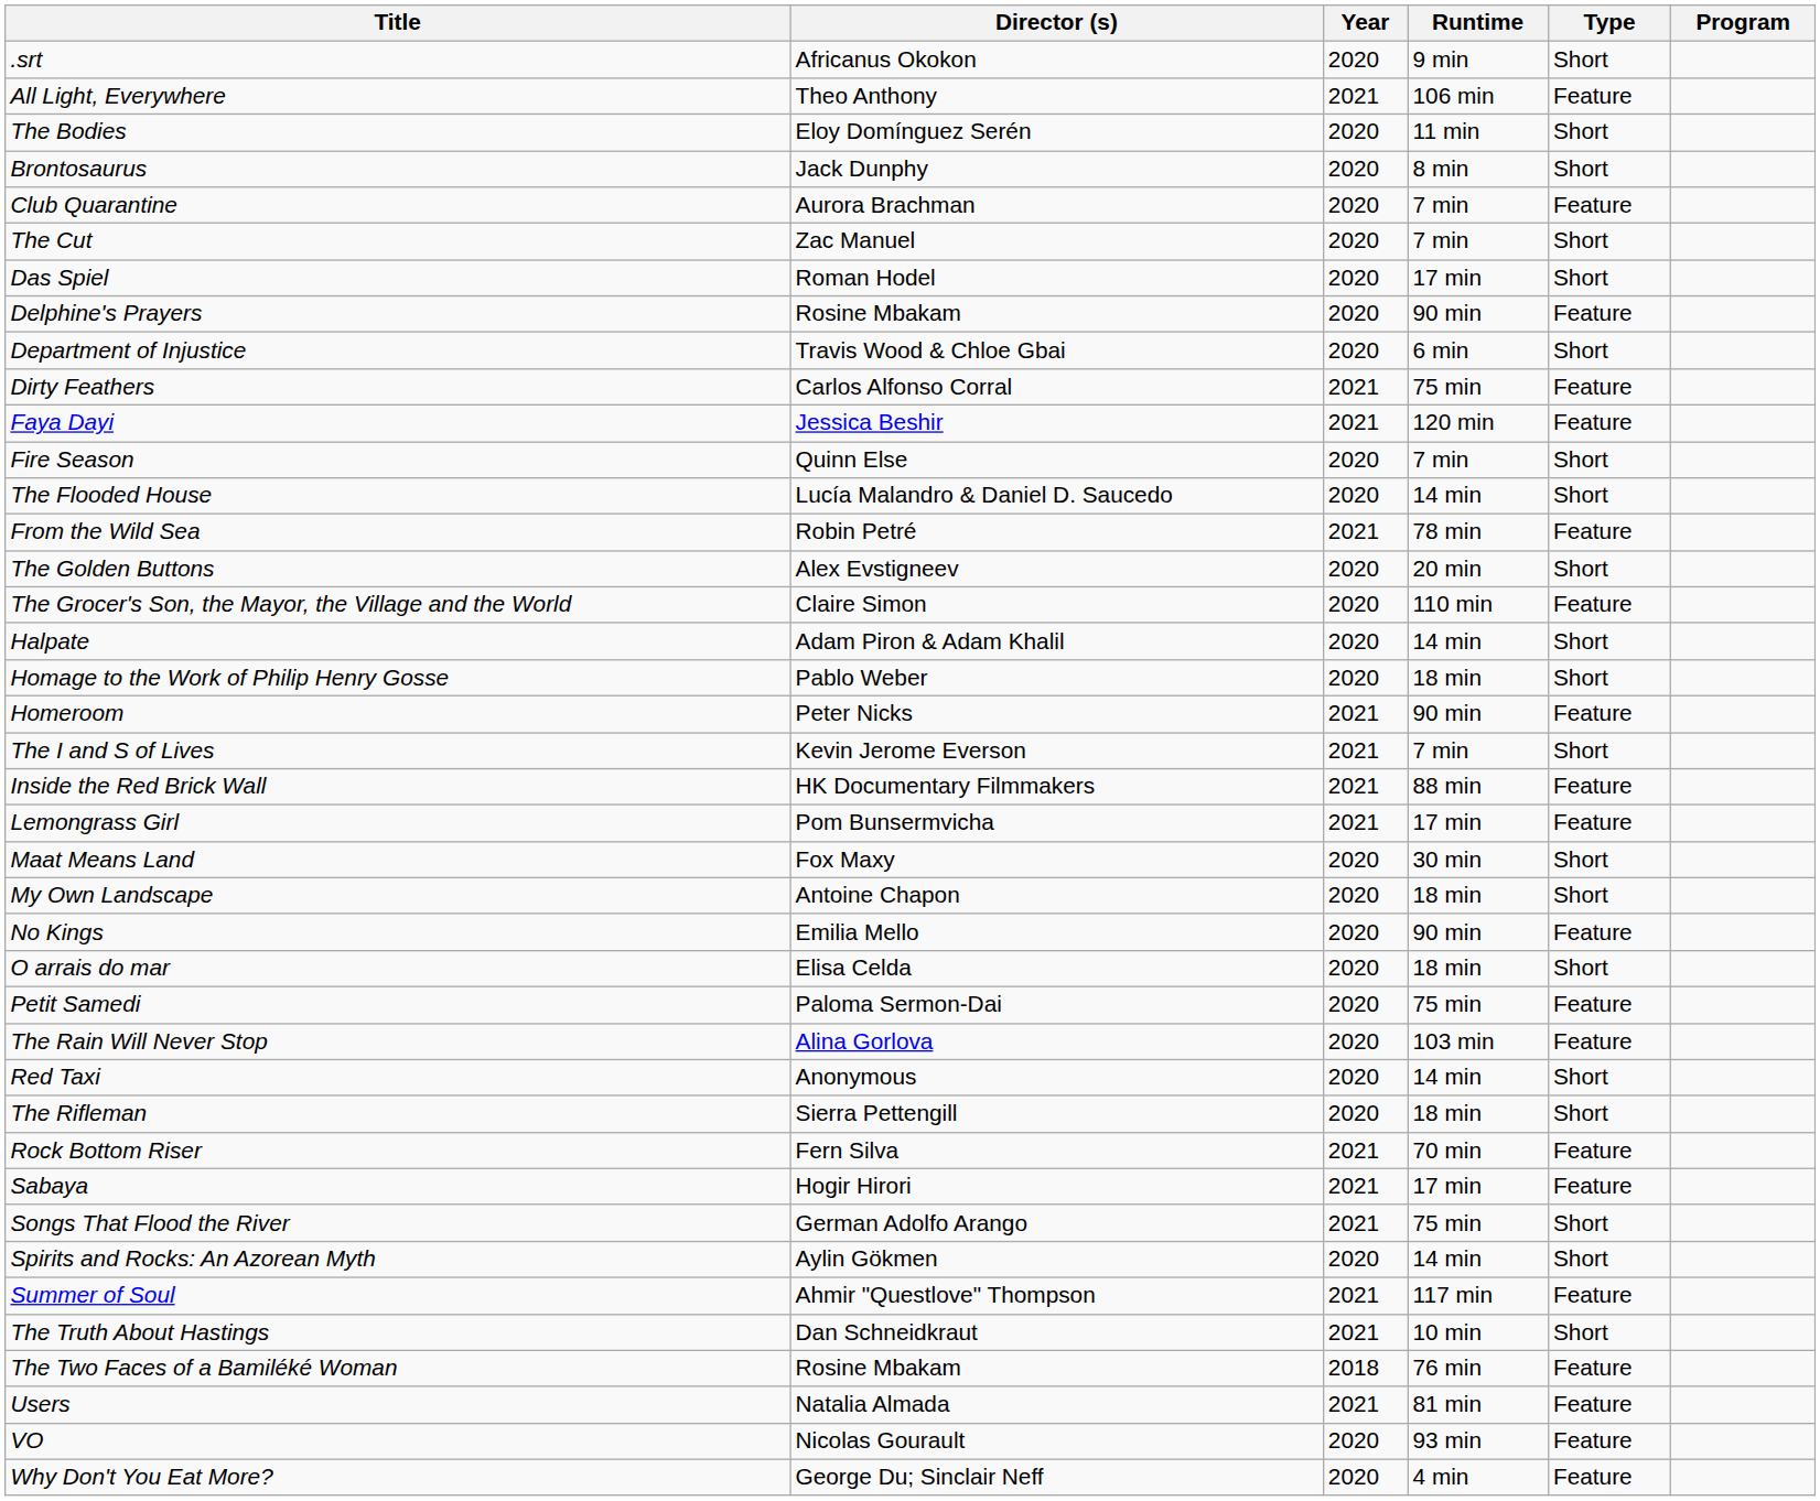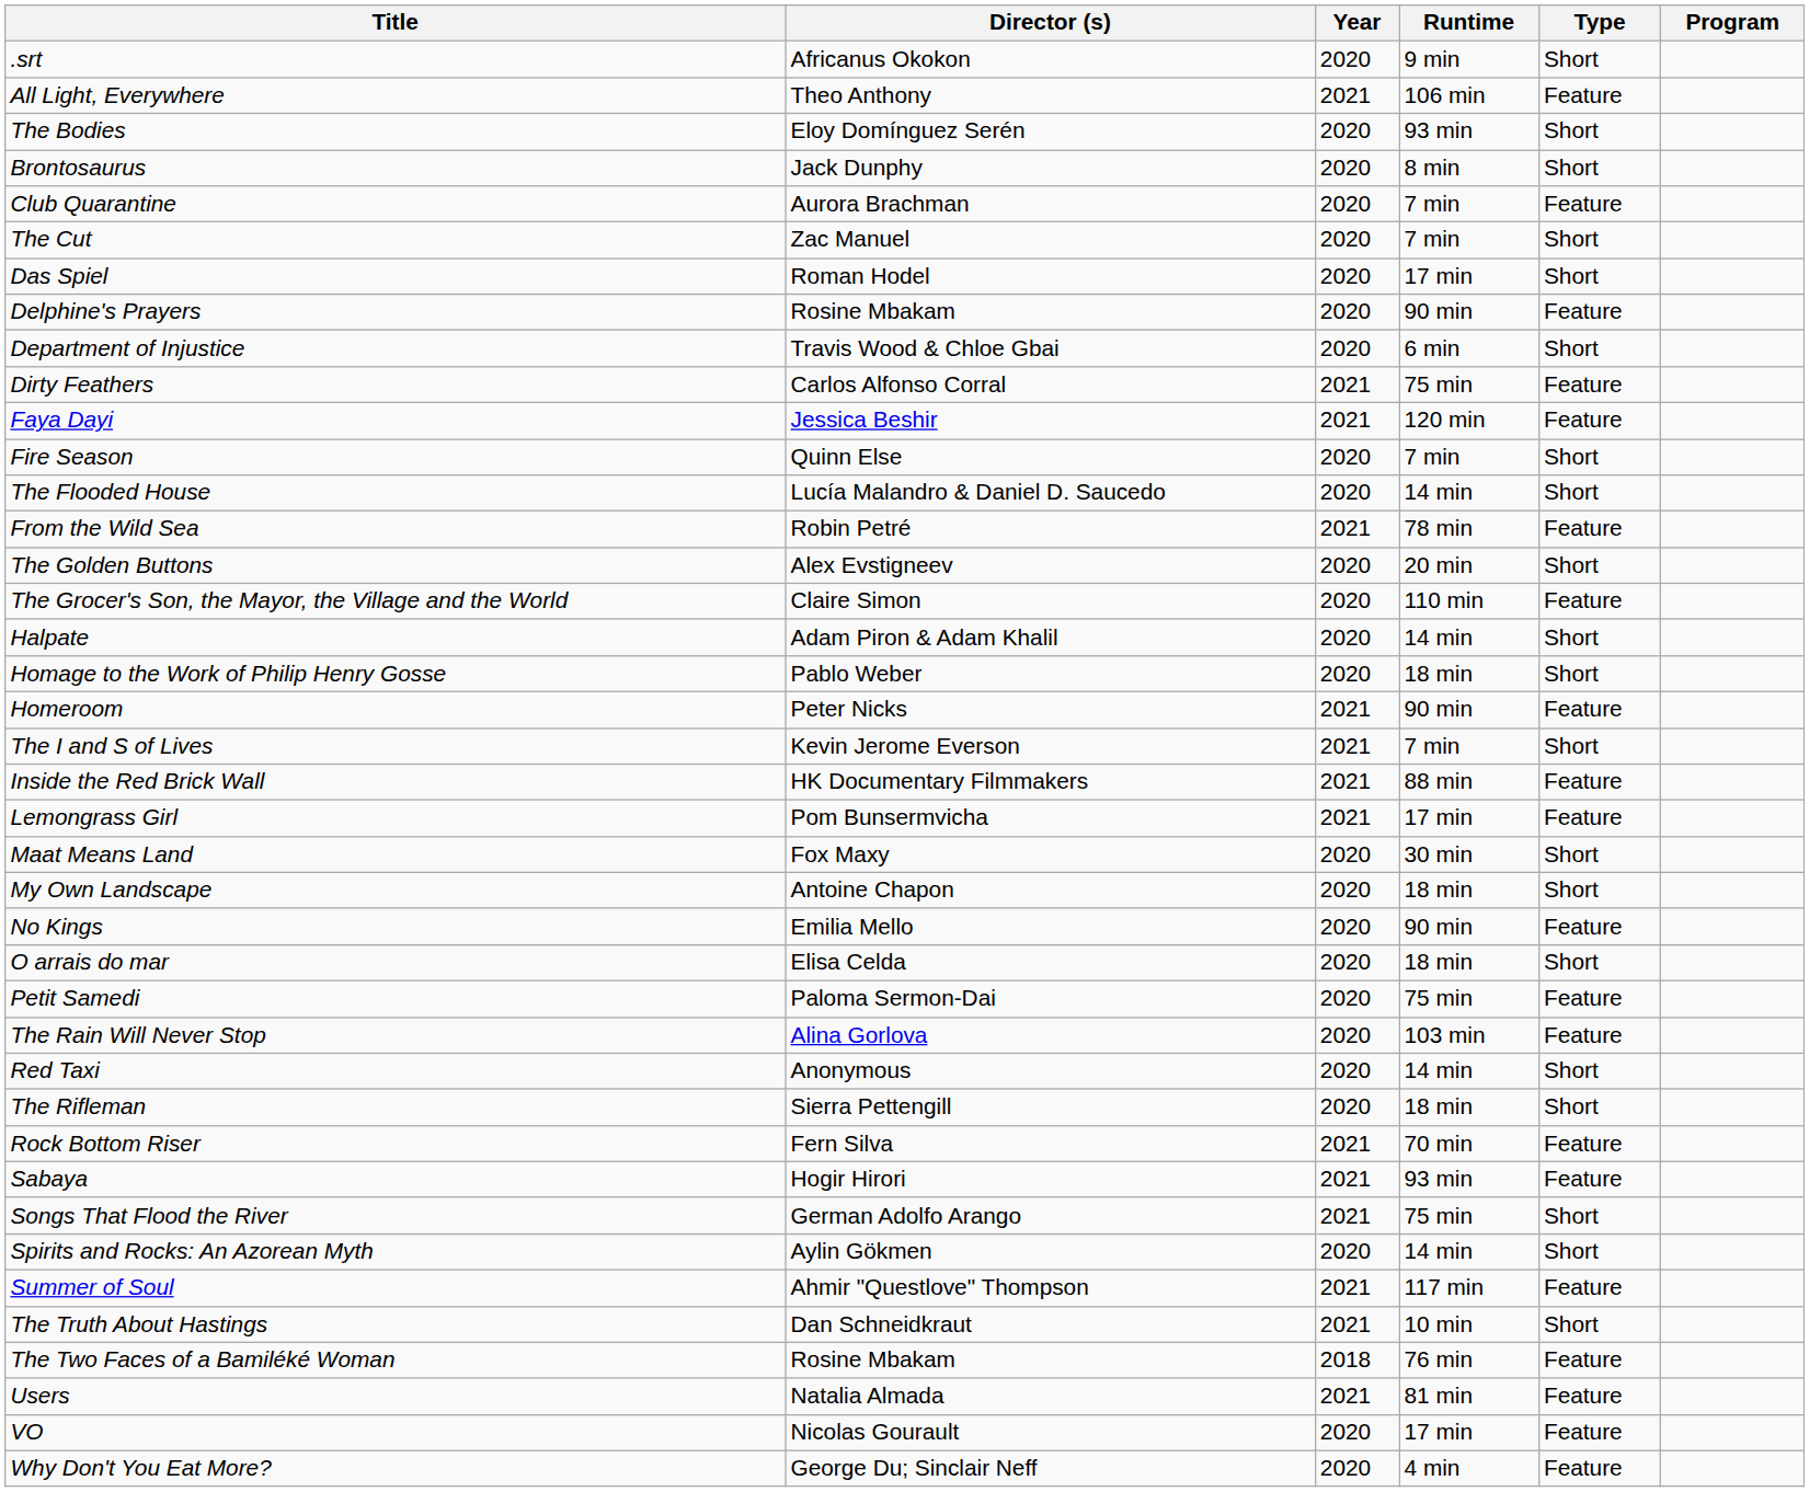 <table class="wikitable sortable" width=100%>
 <tr>
 <th>Title</th>
 <th>Director (s)</th>
 <th>Year</th>
 <th>Runtime</th>
 <th>Type</th>
 <th>Program</th>
 </tr>
 <tr>
 <td><em>.srt</em></td>
 <td>Africanus Okokon</td>
 <td>2020</td>
 <td>9 min</td>
 <td>Short</td>
 <td></td>
 </tr>
 <tr>
 <td><em>All Light, Everywhere</em></td>
 <td>Theo Anthony</td>
 <td>2021</td>
 <td>106 min</td>
 <td>Feature</td>
 <td></td>
 </tr>
 <tr>
 <td><em>The Bodies</em></td>
 <td>Eloy Domínguez Serén</td>
 <td>2020</td>
-<td>11 min</td>
+<td>93 min</td>
 <td>Short</td>
 <td></td>
 </tr>
 <tr>
 <td><em>Brontosaurus</em></td>
 <td>Jack Dunphy</td>
 <td>2020</td>
 <td>8 min</td>
 <td>Short</td>
 <td></td>
 </tr>
 <tr>
 <td><em>Club Quarantine</em></td>
 <td>Aurora Brachman</td>
 <td>2020</td>
 <td>7 min</td>
 <td>Feature</td>
 <td></td>
 </tr>
 <tr>
 <td><em>The Cut</em></td>
 <td>Zac Manuel</td>
 <td>2020</td>
 <td>7 min</td>
 <td>Short</td>
 <td></td>
 </tr>
 <tr>
 <td><em>Das Spiel</em></td>
 <td>Roman Hodel</td>
 <td>2020</td>
 <td>17 min</td>
 <td>Short</td>
 <td></td>
 </tr>
 <tr>
 <td><em>Delphine's Prayers</em></td>
 <td>Rosine Mbakam</td>
 <td>2020</td>
 <td>90 min</td>
 <td>Feature</td>
 <td></td>
 </tr>
 <tr>
 <td><em>Department of Injustice</em></td>
 <td>Travis Wood & Chloe Gbai</td>
 <td>2020</td>
 <td>6 min</td>
 <td>Short</td>
 <td></td>
 </tr>
 <tr>
 <td><em>Dirty Feathers</em></td>
 <td>Carlos Alfonso Corral</td>
 <td>2021</td>
 <td>75 min</td>
 <td>Feature</td>
 <td></td>
 </tr>
 <tr>
 <td><em><a href='#'>Faya Dayi</a></em></td>
 <td><a href='#'>Jessica Beshir</a></td>
 <td>2021</td>
 <td>120 min</td>
 <td>Feature</td>
 <td></td>
 </tr>
 <tr>
 <td><em>Fire Season</em></td>
 <td>Quinn Else</td>
 <td>2020</td>
 <td>7 min</td>
 <td>Short</td>
 <td></td>
 </tr>
 <tr>
 <td><em>The Flooded House</em></td>
 <td>Lucía Malandro & Daniel D. Saucedo</td>
 <td>2020</td>
 <td>14 min</td>
 <td>Short</td>
 <td></td>
 </tr>
 <tr>
 <td><em>From the Wild Sea</em></td>
 <td>Robin Petré</td>
 <td>2021</td>
 <td>78 min</td>
 <td>Feature</td>
 <td></td>
 </tr>
 <tr>
 <td><em>The Golden Buttons</em></td>
 <td>Alex Evstigneev</td>
 <td>2020</td>
 <td>20 min</td>
 <td>Short</td>
 <td></td>
 </tr>
 <tr>
 <td><em>The Grocer's Son, the Mayor, the Village and the World</em></td>
 <td>Claire Simon</td>
 <td>2020</td>
 <td>110 min</td>
 <td>Feature</td>
 <td></td>
 </tr>
 <tr>
 <td><em>Halpate</em></td>
 <td>Adam Piron & Adam Khalil</td>
 <td>2020</td>
 <td>14 min</td>
 <td>Short</td>
 <td></td>
 </tr>
 <tr>
 <td><em>Homage to the Work of Philip Henry Gosse</em></td>
 <td>Pablo Weber</td>
 <td>2020</td>
 <td>18 min</td>
 <td>Short</td>
 <td></td>
 </tr>
 <tr>
 <td><em>Homeroom</em></td>
 <td>Peter Nicks</td>
 <td>2021</td>
 <td>90 min</td>
 <td>Feature</td>
 <td></td>
 </tr>
 <tr>
 <td><em>The I and S of Lives</em></td>
 <td>Kevin Jerome Everson</td>
 <td>2021</td>
 <td>7 min</td>
 <td>Short</td>
 <td></td>
 </tr>
 <tr>
 <td><em>Inside the Red Brick Wall</em></td>
 <td>HK Documentary Filmmakers</td>
 <td>2021</td>
 <td>88 min</td>
 <td>Feature</td>
 <td></td>
 </tr>
 <tr>
 <td><em>Lemongrass Girl</em></td>
 <td>Pom Bunsermvicha</td>
 <td>2021</td>
 <td>17 min</td>
 <td>Feature</td>
 <td></td>
 </tr>
 <tr>
 <td><em>Maat Means Land</em></td>
 <td>Fox Maxy</td>
 <td>2020</td>
 <td>30 min</td>
 <td>Short</td>
 <td></td>
 </tr>
 <tr>
 <td><em>My Own Landscape</em></td>
 <td>Antoine Chapon</td>
 <td>2020</td>
 <td>18 min</td>
 <td>Short</td>
 <td></td>
 </tr>
 <tr>
 <td><em>No Kings</em></td>
 <td>Emilia Mello</td>
 <td>2020</td>
 <td>90 min</td>
 <td>Feature</td>
 <td></td>
 </tr>
 <tr>
 <td><em>O arrais do mar</em></td>
 <td>Elisa Celda</td>
 <td>2020</td>
 <td>18 min</td>
 <td>Short</td>
 <td></td>
 </tr>
 <tr>
 <td><em>Petit Samedi</em></td>
 <td>Paloma Sermon-Dai</td>
 <td>2020</td>
 <td>75 min</td>
 <td>Feature</td>
 <td></td>
 </tr>
 <tr>
 <td><em>The Rain Will Never Stop</em></td>
 <td><a href='#'>Alina Gorlova</a></td>
 <td>2020</td>
 <td>103 min</td>
 <td>Feature</td>
 <td></td>
 </tr>
 <tr>
 <td><em>Red Taxi</em></td>
 <td>Anonymous</td>
 <td>2020</td>
 <td>14 min</td>
 <td>Short</td>
 <td></td>
 </tr>
 <tr>
 <td><em>The Rifleman</em></td>
 <td>Sierra Pettengill</td>
 <td>2020</td>
 <td>18 min</td>
 <td>Short</td>
 <td></td>
 </tr>
 <tr>
 <td><em>Rock Bottom Riser</em></td>
 <td>Fern Silva</td>
 <td>2021</td>
 <td>70 min</td>
 <td>Feature</td>
 <td></td>
 </tr>
 <tr>
 <td><em>Sabaya</em></td>
 <td>Hogir Hirori</td>
 <td>2021</td>
-<td>17 min</td>
+<td>93 min</td>
 <td>Feature</td>
 <td></td>
 </tr>
 <tr>
 <td><em>Songs That Flood the River</em></td>
 <td>German Adolfo Arango</td>
 <td>2021</td>
 <td>75 min</td>
 <td>Short</td>
 <td></td>
 </tr>
 <tr>
 <td><em>Spirits and Rocks: An Azorean Myth</em></td>
 <td>Aylin Gökmen</td>
 <td>2020</td>
 <td>14 min</td>
 <td>Short</td>
 <td></td>
 </tr>
 <tr>
 <td><em><a href='#'>Summer of Soul</a></em></td>
 <td>Ahmir "Questlove" Thompson</td>
 <td>2021</td>
 <td>117 min</td>
 <td>Feature</td>
 <td></td>
 </tr>
 <tr>
 <td><em>The Truth About Hastings</em></td>
 <td>Dan Schneidkraut</td>
 <td>2021</td>
 <td>10 min</td>
 <td>Short</td>
 <td></td>
 </tr>
 <tr>
 <td><em>The Two Faces of a Bamiléké Woman</em></td>
 <td>Rosine Mbakam</td>
 <td>2018</td>
 <td>76 min</td>
 <td>Feature</td>
 <td></td>
 </tr>
 <tr>
 <td><em>Users</em></td>
 <td>Natalia Almada</td>
 <td>2021</td>
 <td>81 min</td>
 <td>Feature</td>
 <td></td>
 </tr>
 <tr>
 <td><em>VO</em></td>
 <td>Nicolas Gourault</td>
 <td>2020</td>
-<td>93 min</td>
+<td>17 min</td>
 <td>Feature</td>
 <td></td>
 </tr>
 <tr>
 <td><em>Why Don't You Eat More?</em></td>
 <td>George Du; Sinclair Neff</td>
 <td>2020</td>
 <td>4 min</td>
 <td>Feature</td>
 <td></td>
 </tr>
 </table>
